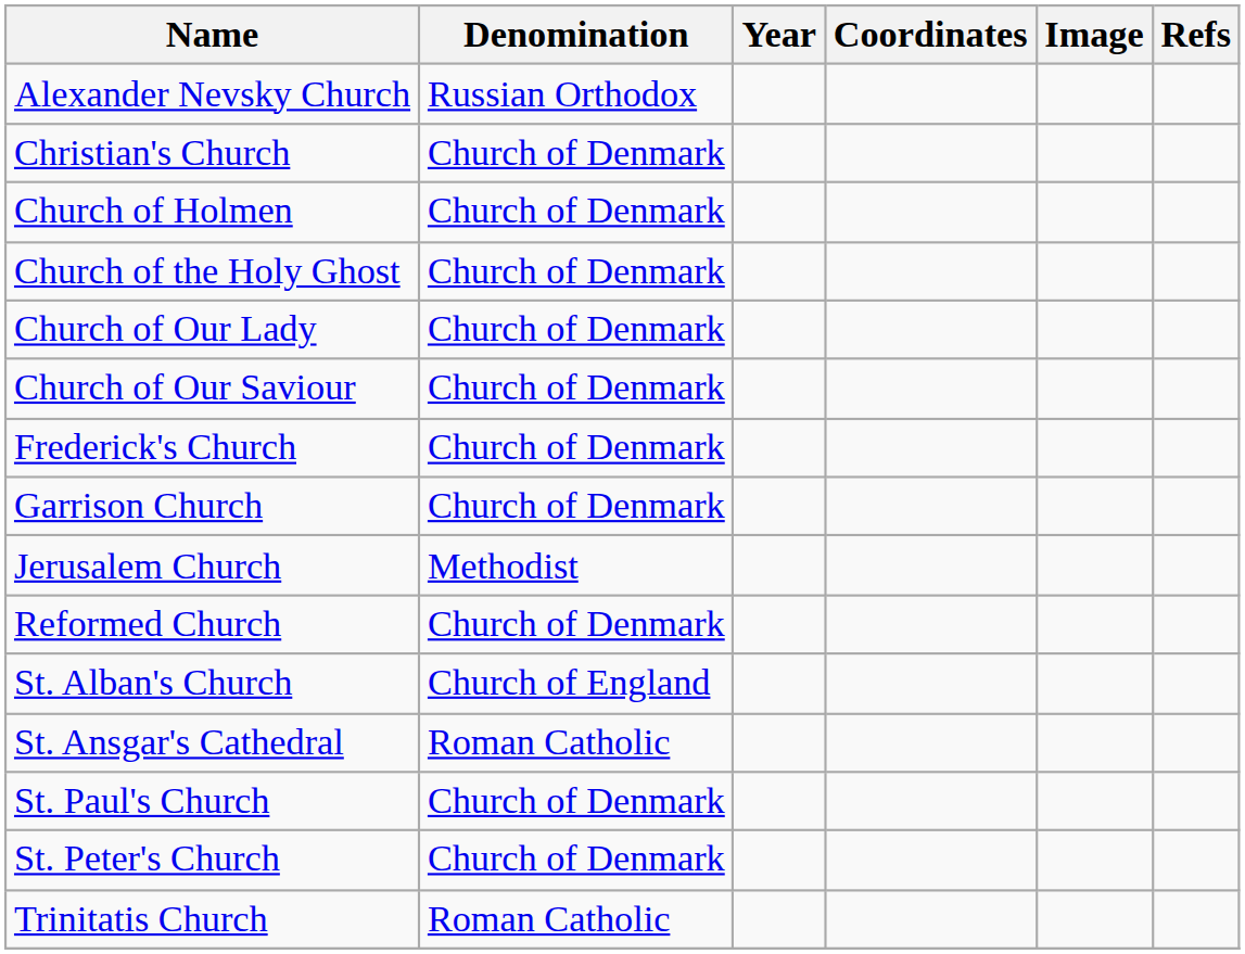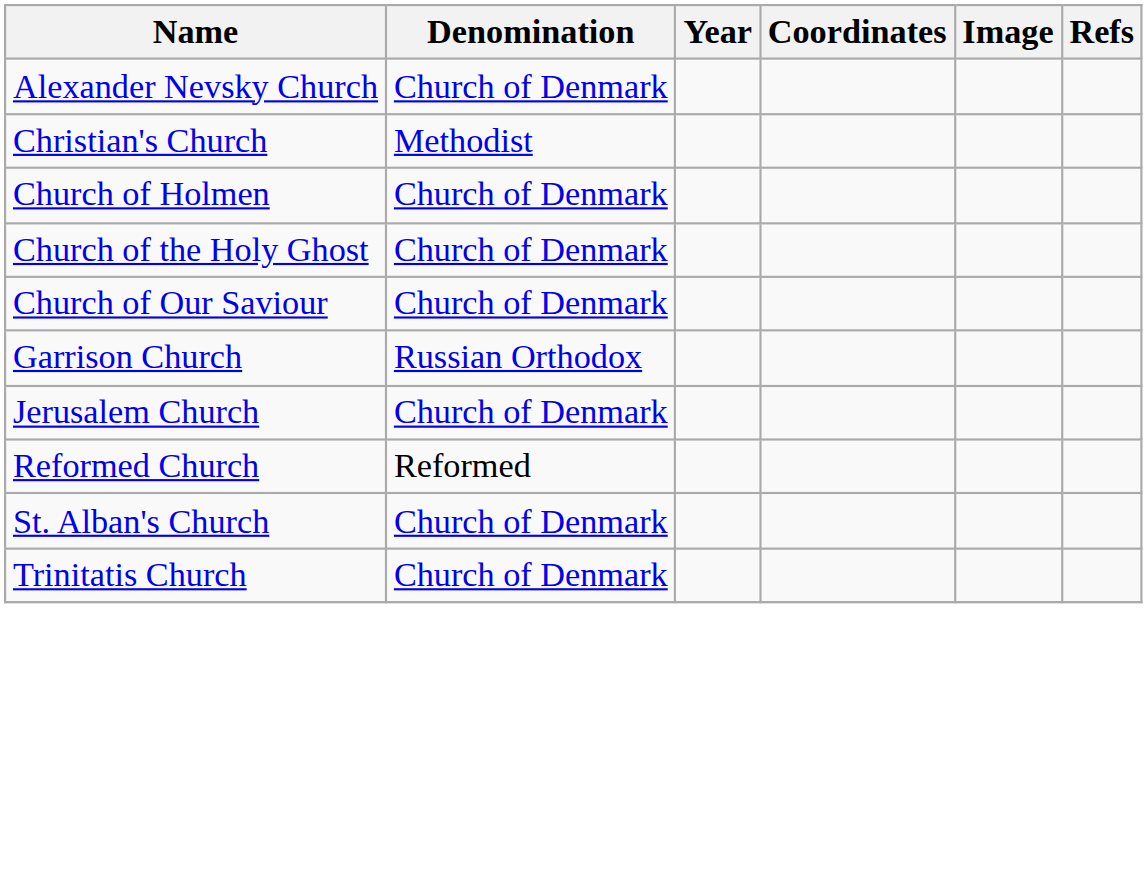 <table class="wikitable sortable">
 <tr>
 <th>Name</th>
 <th>Denomination</th>
 <th>Year</th>
 <th>Coordinates</th>
 <th>Image</th>
 <th>Refs</th>
 </tr>
 <tr>
 <td><a href='#'>Alexander Nevsky Church</a></td>
-<td><a href='#'>Russian Orthodox</a></td>
+<td><a href='#'>Church of Denmark</a></td>
 <td></td>
 <td></td>
 <td></td>
 <td></td>
 </tr>
 <tr>
 <td><a href='#'>Christian's Church</a></td>
-<td><a href='#'>Church of Denmark</a></td>
+<td><a href='#'>Methodist</a></td>
 <td></td>
 <td></td>
 <td></td>
 <td></td>
 </tr>
 <tr>
 <td><a href='#'>Church of Holmen</a></td>
 <td><a href='#'>Church of Denmark</a></td>
 <td></td>
 <td></td>
 <td></td>
 <td></td>
 </tr>
 <tr>
 <td><a href='#'>Church of the Holy Ghost</a></td>
 <td><a href='#'>Church of Denmark</a></td>
 <td></td>
 <td></td>
 <td></td>
 <td></td>
 </tr>
 <tr>
-<td><a href='#'>Church of Our Lady</a></td>
-<td><a href='#'>Church of Denmark</a></td>
-<td></td>
-<td></td>
-<td></td>
-<td></td>
-</tr>
-<tr>
 <td><a href='#'>Church of Our Saviour</a></td>
 <td><a href='#'>Church of Denmark</a></td>
 <td></td>
 <td></td>
 <td></td>
 <td></td>
 </tr>
 <tr>
-<td><a href='#'>Frederick's Church</a></td>
+<td><a href='#'>Garrison Church</a></td>
+<td><a href='#'>Russian Orthodox</a></td>
+<td></td>
+<td></td>
+<td></td>
+<td></td>
+</tr>
+<tr>
+<td><a href='#'>Jerusalem Church</a></td>
 <td><a href='#'>Church of Denmark</a></td>
 <td></td>
 <td></td>
 <td></td>
 <td></td>
 </tr>
 <tr>
-<td><a href='#'>Garrison Church</a></td>
-<td><a href='#'>Church of Denmark</a></td>
-<td></td>
-<td></td>
-<td></td>
-<td></td>
-</tr>
-<tr>
-<td><a href='#'>Jerusalem Church</a></td>
-<td><a href='#'>Methodist</a></td>
-<td></td>
-<td></td>
-<td></td>
-<td></td>
-</tr>
-<tr>
 <td><a href='#'>Reformed Church</a></td>
-<td><a href='#'>Church of Denmark</a></td>
+<td>Reformed</td>
 <td></td>
 <td></td>
 <td></td>
 <td></td>
 </tr>
 <tr>
 <td><a href='#'>St. Alban's Church</a></td>
-<td><a href='#'>Church of England</a></td>
-<td></td>
-<td></td>
-<td></td>
-<td></td>
-</tr>
-<tr>
-<td><a href='#'>St. Ansgar's Cathedral</a></td>
-<td><a href='#'>Roman Catholic</a></td>
-<td></td>
-<td></td>
-<td></td>
-<td></td>
-</tr>
-<tr>
-<td><a href='#'>St. Paul's Church</a></td>
-<td><a href='#'>Church of Denmark</a></td>
-<td></td>
-<td></td>
-<td></td>
-<td></td>
-</tr>
-<tr>
-<td><a href='#'>St. Peter's Church</a></td>
 <td><a href='#'>Church of Denmark</a></td>
 <td></td>
 <td></td>
 <td></td>
 <td></td>
 </tr>
 <tr>
 <td><a href='#'>Trinitatis Church</a></td>
-<td><a href='#'>Roman Catholic</a></td>
+<td><a href='#'>Church of Denmark</a></td>
 <td></td>
 <td></td>
 <td></td>
 <td></td>
 </tr>
 <tr>
 </tr>
 </table>
